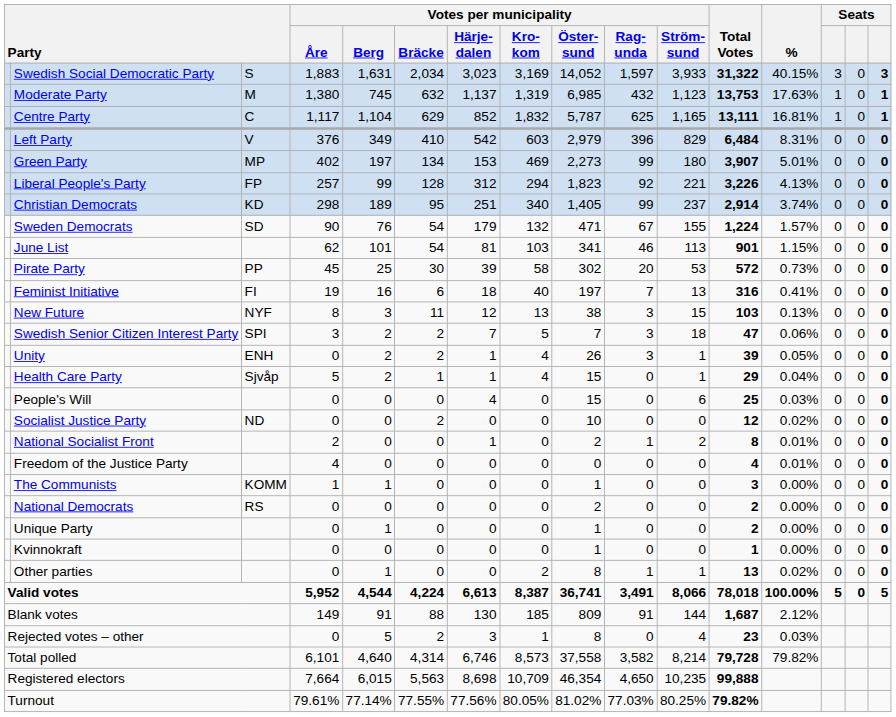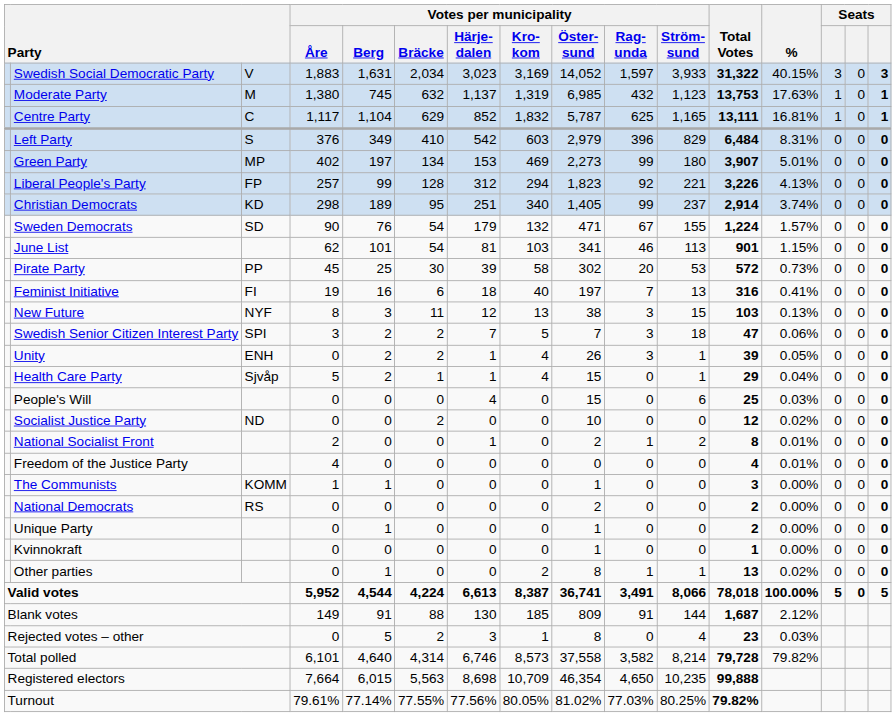 <table class="wikitable" border="1" style="text-align:right;">
 <tr>
 <th style="text-align:left;" valign=bottom rowspan=2 colspan=3>Party</th>
 <th colspan=8>Votes per municipality</th>
 <th align=center valign=bottom rowspan=2 width="50">Total Votes</th>
 <th align=center valign=bottom rowspan=2 width="50">%</th>
 <th colspan=3>Seats</th>
 </tr>
 <tr>
 <th align=center valign=bottom width="50"><a href='#'>Åre</a></th>
 <th align=center valign=bottom width="50"><a href='#'>Berg</a></th>
 <th align=center valign=bottom width="50"><a href='#'>Bräcke</a></th>
 <th align=center valign=bottom width="50"><a href='#'>Härje- dalen</a></th>
 <th align=center valign=bottom width="50"><a href='#'>Kro- kom</a></th>
 <th align=center valign=bottom width="50"><a href='#'>Öster- sund</a></th>
 <th align=center valign=bottom width="50"><a href='#'>Rag- unda</a></th>
 <th align=center valign=bottom width="50"><a href='#'>Ström- sund</a></th>
 <th align=center valign=bottom width="20"><small></small></th>
 <th align=center valign=bottom width="20"><small><a href='#'></a></small></th>
 <th align=center valign=bottom width="20"><small></small></th>
 </tr>
 <tr style="background:#CEE0F2;">
 <td></td>
 <td align=left style="white-space: nowrap;"><a href='#'>Swedish Social Democratic Party</a></td>
-<td align=left>S</td>
+<td align=left>V</td>
 <td>1,883</td>
 <td>1,631</td>
 <td>2,034</td>
 <td>3,023</td>
 <td>3,169</td>
 <td>14,052</td>
 <td>1,597</td>
 <td>3,933</td>
 <td><strong>31,322</strong></td>
 <td>40.15%</td>
 <td>3</td>
 <td>0</td>
 <td><strong>3</strong></td>
 </tr>
 <tr style="background:#CEE0F2;">
 <td></td>
 <td align=left><a href='#'>Moderate Party</a></td>
 <td align=left>M</td>
 <td>1,380</td>
 <td>745</td>
 <td>632</td>
 <td>1,137</td>
 <td>1,319</td>
 <td>6,985</td>
 <td>432</td>
 <td>1,123</td>
 <td><strong>13,753</strong></td>
 <td>17.63%</td>
 <td>1</td>
 <td>0</td>
 <td><strong>1</strong></td>
 </tr>
 <tr style="background:#CEE0F2;">
 <td></td>
 <td align=left><a href='#'>Centre Party</a></td>
 <td align=left>C</td>
 <td>1,117</td>
 <td>1,104</td>
 <td>629</td>
 <td>852</td>
 <td>1,832</td>
 <td>5,787</td>
 <td>625</td>
 <td>1,165</td>
 <td><strong>13,111</strong></td>
 <td>16.81%</td>
 <td>1</td>
 <td>0</td>
 <td><strong>1</strong></td>
 </tr>
 <tr style="background:#CEE0F2; border-top:3px solid darkgray;">
 <td></td>
 <td align=left><a href='#'>Left Party</a></td>
-<td align=left>V</td>
+<td align=left>S</td>
 <td>376</td>
 <td>349</td>
 <td>410</td>
 <td>542</td>
 <td>603</td>
 <td>2,979</td>
 <td>396</td>
 <td>829</td>
 <td><strong>6,484</strong></td>
 <td>8.31%</td>
 <td>0</td>
 <td>0</td>
 <td><strong>0</strong></td>
 </tr>
 <tr style="background:#CEE0F2;">
 <td></td>
 <td align=left><a href='#'>Green Party</a></td>
 <td align=left>MP</td>
 <td>402</td>
 <td>197</td>
 <td>134</td>
 <td>153</td>
 <td>469</td>
 <td>2,273</td>
 <td>99</td>
 <td>180</td>
 <td><strong>3,907</strong></td>
 <td>5.01%</td>
 <td>0</td>
 <td>0</td>
 <td><strong>0</strong></td>
 </tr>
 <tr style="background:#CEE0F2;">
 <td></td>
 <td align=left><a href='#'>Liberal People's Party</a></td>
 <td align=left>FP</td>
 <td>257</td>
 <td>99</td>
 <td>128</td>
 <td>312</td>
 <td>294</td>
 <td>1,823</td>
 <td>92</td>
 <td>221</td>
 <td><strong>3,226</strong></td>
 <td>4.13%</td>
 <td>0</td>
 <td>0</td>
 <td><strong>0</strong></td>
 </tr>
 <tr style="background:#CEE0F2;">
 <td></td>
 <td align=left><a href='#'>Christian Democrats</a></td>
 <td align=left>KD</td>
 <td>298</td>
 <td>189</td>
 <td>95</td>
 <td>251</td>
 <td>340</td>
 <td>1,405</td>
 <td>99</td>
 <td>237</td>
 <td><strong>2,914</strong></td>
 <td>3.74%</td>
 <td>0</td>
 <td>0</td>
 <td><strong>0</strong></td>
 </tr>
 <tr>
 <td></td>
 <td align=left><a href='#'>Sweden Democrats</a></td>
 <td align=left>SD</td>
 <td>90</td>
 <td>76</td>
 <td>54</td>
 <td>179</td>
 <td>132</td>
 <td>471</td>
 <td>67</td>
 <td>155</td>
 <td><strong>1,224</strong></td>
 <td>1.57%</td>
 <td>0</td>
 <td>0</td>
 <td><strong>0</strong></td>
 </tr>
 <tr>
 <td></td>
 <td align=left><a href='#'>June List</a></td>
 <td></td>
 <td>62</td>
 <td>101</td>
 <td>54</td>
 <td>81</td>
 <td>103</td>
 <td>341</td>
 <td>46</td>
 <td>113</td>
 <td><strong>901</strong></td>
 <td>1.15%</td>
 <td>0</td>
 <td>0</td>
 <td><strong>0</strong></td>
 </tr>
 <tr>
 <td></td>
 <td align=left><a href='#'>Pirate Party</a></td>
 <td align=left>PP</td>
 <td>45</td>
 <td>25</td>
 <td>30</td>
 <td>39</td>
 <td>58</td>
 <td>302</td>
 <td>20</td>
 <td>53</td>
 <td><strong>572</strong></td>
 <td>0.73%</td>
 <td>0</td>
 <td>0</td>
 <td><strong>0</strong></td>
 </tr>
 <tr>
 <td></td>
 <td align=left><a href='#'>Feminist Initiative</a></td>
 <td align=left>FI</td>
 <td>19</td>
 <td>16</td>
 <td>6</td>
 <td>18</td>
 <td>40</td>
 <td>197</td>
 <td>7</td>
 <td>13</td>
 <td><strong>316</strong></td>
 <td>0.41%</td>
 <td>0</td>
 <td>0</td>
 <td><strong>0</strong></td>
 </tr>
 <tr>
 <td></td>
 <td align=left><a href='#'>New Future</a></td>
 <td align=left>NYF</td>
 <td>8</td>
 <td>3</td>
 <td>11</td>
 <td>12</td>
 <td>13</td>
 <td>38</td>
 <td>3</td>
 <td>15</td>
 <td><strong>103</strong></td>
 <td>0.13%</td>
 <td>0</td>
 <td>0</td>
 <td><strong>0</strong></td>
 </tr>
 <tr>
 <td></td>
 <td align=left><a href='#'>Swedish Senior Citizen Interest Party</a></td>
 <td align=left>SPI</td>
 <td>3</td>
 <td>2</td>
 <td>2</td>
 <td>7</td>
 <td>5</td>
 <td>7</td>
 <td>3</td>
 <td>18</td>
 <td><strong>47</strong></td>
 <td>0.06%</td>
 <td>0</td>
 <td>0</td>
 <td><strong>0</strong></td>
 </tr>
 <tr>
 <td></td>
 <td align=left><a href='#'>Unity</a></td>
 <td align=left>ENH</td>
 <td>0</td>
 <td>2</td>
 <td>2</td>
 <td>1</td>
 <td>4</td>
 <td>26</td>
 <td>3</td>
 <td>1</td>
 <td><strong>39</strong></td>
 <td>0.05%</td>
 <td>0</td>
 <td>0</td>
 <td><strong>0</strong></td>
 </tr>
 <tr>
 <td></td>
 <td align=left><a href='#'>Health Care Party</a></td>
 <td align=left>Sjvåp</td>
 <td>5</td>
 <td>2</td>
 <td>1</td>
 <td>1</td>
 <td>4</td>
 <td>15</td>
 <td>0</td>
 <td>1</td>
 <td><strong>29</strong></td>
 <td>0.04%</td>
 <td>0</td>
 <td>0</td>
 <td><strong>0</strong></td>
 </tr>
 <tr>
 <td></td>
 <td align=left>People's Will</td>
 <td></td>
 <td>0</td>
 <td>0</td>
 <td>0</td>
 <td>4</td>
 <td>0</td>
 <td>15</td>
 <td>0</td>
 <td>6</td>
 <td><strong>25</strong></td>
 <td>0.03%</td>
 <td>0</td>
 <td>0</td>
 <td><strong>0</strong></td>
 </tr>
 <tr>
 <td></td>
 <td align=left><a href='#'>Socialist Justice Party</a></td>
 <td align=left>ND</td>
 <td>0</td>
 <td>0</td>
 <td>2</td>
 <td>0</td>
 <td>0</td>
 <td>10</td>
 <td>0</td>
 <td>0</td>
 <td><strong>12</strong></td>
 <td>0.02%</td>
 <td>0</td>
 <td>0</td>
 <td><strong>0</strong></td>
 </tr>
 <tr>
 <td></td>
 <td align=left><a href='#'>National Socialist Front</a></td>
 <td></td>
 <td>2</td>
 <td>0</td>
 <td>0</td>
 <td>1</td>
 <td>0</td>
 <td>2</td>
 <td>1</td>
 <td>2</td>
 <td><strong>8</strong></td>
 <td>0.01%</td>
 <td>0</td>
 <td>0</td>
 <td><strong>0</strong></td>
 </tr>
 <tr>
 <td></td>
 <td align=left>Freedom of the Justice Party</td>
 <td></td>
 <td>4</td>
 <td>0</td>
 <td>0</td>
 <td>0</td>
 <td>0</td>
 <td>0</td>
 <td>0</td>
 <td>0</td>
 <td><strong>4</strong></td>
 <td>0.01%</td>
 <td>0</td>
 <td>0</td>
 <td><strong>0</strong></td>
 </tr>
 <tr>
 <td></td>
 <td align=left><a href='#'>The Communists</a></td>
 <td align=left>KOMM</td>
 <td>1</td>
 <td>1</td>
 <td>0</td>
 <td>0</td>
 <td>0</td>
 <td>1</td>
 <td>0</td>
 <td>0</td>
 <td><strong>3</strong></td>
 <td>0.00%</td>
 <td>0</td>
 <td>0</td>
 <td><strong>0</strong></td>
 </tr>
 <tr>
 <td></td>
 <td align=left><a href='#'>National Democrats</a></td>
 <td align=left>RS</td>
 <td>0</td>
 <td>0</td>
 <td>0</td>
 <td>0</td>
 <td>0</td>
 <td>2</td>
 <td>0</td>
 <td>0</td>
 <td><strong>2</strong></td>
 <td>0.00%</td>
 <td>0</td>
 <td>0</td>
 <td><strong>0</strong></td>
 </tr>
 <tr>
 <td></td>
 <td align=left>Unique Party</td>
 <td></td>
 <td>0</td>
 <td>1</td>
 <td>0</td>
 <td>0</td>
 <td>0</td>
 <td>1</td>
 <td>0</td>
 <td>0</td>
 <td><strong>2</strong></td>
 <td>0.00%</td>
 <td>0</td>
 <td>0</td>
 <td><strong>0</strong></td>
 </tr>
 <tr>
 <td></td>
 <td align=left>Kvinnokraft</td>
 <td></td>
 <td>0</td>
 <td>0</td>
 <td>0</td>
 <td>0</td>
 <td>0</td>
 <td>1</td>
 <td>0</td>
 <td>0</td>
 <td><strong>1</strong></td>
 <td>0.00%</td>
 <td>0</td>
 <td>0</td>
 <td><strong>0</strong></td>
 </tr>
 <tr>
 <td></td>
 <td align=left>Other parties</td>
 <td></td>
 <td>0</td>
 <td>1</td>
 <td>0</td>
 <td>0</td>
 <td>2</td>
 <td>8</td>
 <td>1</td>
 <td>1</td>
 <td><strong>13</strong></td>
 <td>0.02%</td>
 <td>0</td>
 <td>0</td>
 <td><strong>0</strong></td>
 </tr>
 <tr style="font-weight:bold">
 <td align=left colspan=3>Valid votes</td>
 <td>5,952</td>
 <td>4,544</td>
 <td>4,224</td>
 <td>6,613</td>
 <td>8,387</td>
 <td>36,741</td>
 <td>3,491</td>
 <td>8,066</td>
 <td>78,018</td>
 <td>100.00%</td>
 <td>5</td>
 <td>0</td>
 <td>5</td>
 </tr>
 <tr>
 <td align=left colspan=3>Blank votes</td>
 <td>149</td>
 <td>91</td>
 <td>88</td>
 <td>130</td>
 <td>185</td>
 <td>809</td>
 <td>91</td>
 <td>144</td>
 <td><strong>1,687</strong></td>
 <td>2.12%</td>
 <td></td>
 <td></td>
 <td></td>
 </tr>
 <tr>
 <td align=left colspan=3>Rejected votes – other</td>
 <td>0</td>
 <td>5</td>
 <td>2</td>
 <td>3</td>
 <td>1</td>
 <td>8</td>
 <td>0</td>
 <td>4</td>
 <td><strong>23</strong></td>
 <td>0.03%</td>
 <td></td>
 <td></td>
 <td></td>
 </tr>
 <tr>
 <td align=left colspan=3>Total polled</td>
 <td>6,101</td>
 <td>4,640</td>
 <td>4,314</td>
 <td>6,746</td>
 <td>8,573</td>
 <td>37,558</td>
 <td>3,582</td>
 <td>8,214</td>
 <td><strong>79,728</strong></td>
 <td>79.82%</td>
 <td></td>
 <td></td>
 <td></td>
 </tr>
 <tr>
 <td align=left colspan=3>Registered electors</td>
 <td>7,664</td>
 <td>6,015</td>
 <td>5,563</td>
 <td>8,698</td>
 <td>10,709</td>
 <td>46,354</td>
 <td>4,650</td>
 <td>10,235</td>
 <td><strong>99,888</strong></td>
 <td></td>
 <td></td>
 <td></td>
 <td></td>
 </tr>
 <tr>
 <td align=left colspan=3>Turnout</td>
 <td>79.61%</td>
 <td>77.14%</td>
 <td>77.55%</td>
 <td>77.56%</td>
 <td>80.05%</td>
 <td>81.02%</td>
 <td>77.03%</td>
 <td>80.25%</td>
 <td><strong>79.82%</strong></td>
 <td></td>
 <td></td>
 <td></td>
 <td></td>
 </tr>
 </table>
